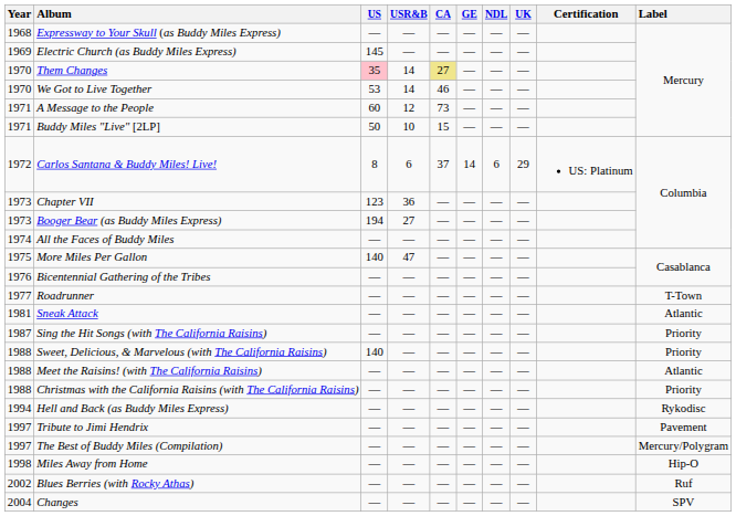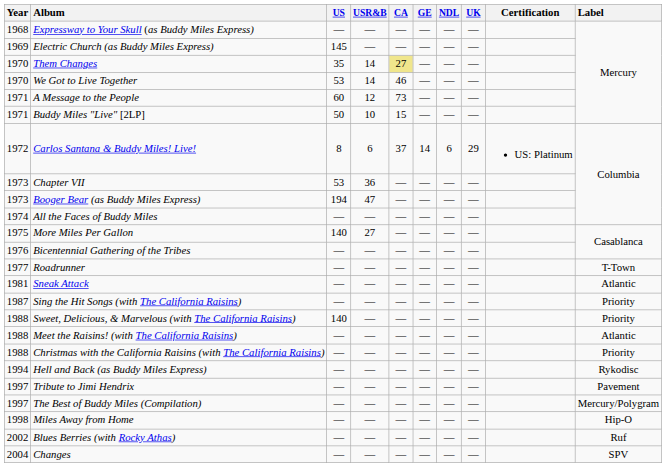 <table class="wikitable" style="text-align:center;">
 <tr>
 <th style="text-align:left;">Year</th>
 <th style="text-align:left;">Album</th>
 <th style="width:2em;font-size:90%;"><a href='#'>US</a></th>
 <th style="width:2em;font-size:90%;"><a href='#'>USR&B</a></th>
 <th style="width:2em;font-size:90%;"><a href='#'>CA</a></th>
 <th style="width:2em;font-size:90%;"><a href='#'>GE</a></th>
 <th style="width:2em;font-size:90%;"><a href='#'>NDL</a></th>
 <th style="width:2em;font-size:90%;"><a href='#'>UK</a></th>
 <th>Certification</th>
 <th style="text-align:left;">Label</th>
 </tr>
 <tr>
 <td style="text-align:left;">1968</td>
 <td style="text-align:left;"><em><a href='#'>Expressway to Your Skull</a></em>  (<em>as Buddy Miles Express)</em></td>
 <td style="text-align:center;">—</td>
 <td>—</td>
 <td>—</td>
 <td>—</td>
 <td>—</td>
 <td>—</td>
 <td></td>
 <td rowspan="6" style="text-align:center;">Mercury</td>
 </tr>
 <tr>
 <td style="text-align:left;">1969</td>
 <td style="text-align:left;"><em>Electric Church (as Buddy Miles Express)</em></td>
 <td style="text-align:center;">145</td>
 <td>—</td>
 <td>—</td>
 <td>—</td>
 <td>—</td>
 <td>—</td>
 <td></td>
 </tr>
 <tr>
 <td style="text-align:left;">1970</td>
 <td style="text-align:left;"><em><a href='#'>Them Changes</a></em></td>
-<td style="background: pink; text-align:center;">35</td>
+<td style="text-align:center;">35</td>
 <td>14</td>
 <td style="background: khaki;">27</td>
 <td>—</td>
 <td>—</td>
 <td>—</td>
 <td></td>
 </tr>
 <tr>
 <td style="text-align:left;">1970</td>
 <td style="text-align:left;"><em>We Got to Live Together</em></td>
 <td style="text-align:center;">53</td>
 <td>14</td>
 <td>46</td>
 <td>—</td>
 <td>—</td>
 <td>—</td>
 <td></td>
 </tr>
 <tr>
 <td style="text-align:left;">1971</td>
 <td style="text-align:left;"><em>A Message to the People</em></td>
 <td style="text-align:center;">60</td>
 <td>12</td>
 <td>73</td>
 <td>—</td>
 <td>—</td>
 <td>—</td>
 <td></td>
 </tr>
 <tr>
 <td style="text-align:left;">1971</td>
 <td style="text-align:left;"><em>Buddy Miles "Live"</em> [2LP]</td>
 <td style="text-align:center;">50</td>
 <td>10</td>
 <td>15</td>
 <td>—</td>
 <td>—</td>
 <td>—</td>
 <td></td>
 </tr>
 <tr>
 <td style="text-align:left;">1972</td>
 <td style="text-align:left;"><em><a href='#'>Carlos Santana & Buddy Miles! Live!</a></em></td>
 <td style="text-align:center;">8</td>
 <td>6</td>
 <td>37</td>
 <td>14</td>
 <td>6</td>
 <td>29</td>
 <td><br><ul><li>US: Platinum</li></ul></td>
 <td rowspan="4">Columbia</td>
 </tr>
 <tr>
 <td>1973</td>
 <td style="text-align:left;"><em>Chapter VII</em></td>
-<td>123</td>
+<td style="text-align:center;">53</td>
 <td>36</td>
 <td>—</td>
 <td>—</td>
 <td>—</td>
 <td>—</td>
 <td></td>
 </tr>
 <tr>
 <td>1973</td>
 <td style="text-align:left;"><em><a href='#'>Booger Bear</a> (as Buddy Miles Express)</em></td>
 <td>194</td>
-<td>27</td>
+<td>47</td>
 <td>—</td>
 <td>—</td>
 <td>—</td>
 <td>—</td>
 <td></td>
 </tr>
 <tr>
 <td>1974</td>
 <td style="text-align:left;"><em>All the Faces of Buddy Miles</em></td>
 <td>—</td>
 <td>—</td>
 <td>—</td>
 <td>—</td>
 <td>—</td>
 <td>—</td>
 <td></td>
 </tr>
 <tr>
 <td>1975</td>
 <td style="text-align:left;"><em>More Miles Per Gallon</em></td>
 <td>140</td>
-<td>47</td>
+<td>27</td>
 <td>—</td>
 <td>—</td>
 <td>—</td>
 <td>—</td>
 <td></td>
 <td rowspan="2">Casablanca</td>
 </tr>
 <tr>
 <td>1976</td>
 <td style="text-align:left;"><em>Bicentennial Gathering of the Tribes</em></td>
 <td>—</td>
 <td>—</td>
 <td>—</td>
 <td>—</td>
 <td>—</td>
 <td>—</td>
 <td></td>
 </tr>
 <tr>
 <td style="text-align:left;">1977</td>
 <td style="text-align:left;"><em>Roadrunner</em></td>
 <td style="text-align:center;">—</td>
 <td>—</td>
 <td>—</td>
 <td>—</td>
 <td>—</td>
 <td>—</td>
 <td></td>
 <td>T-Town</td>
 </tr>
 <tr>
 <td>1981</td>
 <td style="text-align:left;"><em><a href='#'>Sneak Attack</a></em></td>
 <td>—</td>
 <td>—</td>
 <td>—</td>
 <td>—</td>
 <td>—</td>
 <td>—</td>
 <td></td>
 <td>Atlantic</td>
 </tr>
 <tr>
 <td>1987</td>
 <td style="text-align:left;"><em>Sing the Hit Songs (with <a href='#'>The California Raisins</a>)</em></td>
 <td>—</td>
 <td>—</td>
 <td>—</td>
 <td>—</td>
 <td>—</td>
 <td>—</td>
 <td></td>
 <td>Priority</td>
 </tr>
 <tr>
 <td>1988</td>
 <td style="text-align:left;"><em>Sweet, Delicious, & Marvelous (with <a href='#'>The California Raisins</a>)</em></td>
 <td>140</td>
 <td>—</td>
 <td>—</td>
 <td>—</td>
 <td>—</td>
 <td>—</td>
 <td></td>
 <td>Priority</td>
 </tr>
 <tr>
 <td>1988</td>
 <td style="text-align:left;"><em>Meet the Raisins!</em>  <em>(with <a href='#'>The California Raisins</a>)</em></td>
 <td>—</td>
 <td>—</td>
 <td>—</td>
 <td>—</td>
 <td>—</td>
 <td>—</td>
 <td></td>
 <td>Atlantic</td>
 </tr>
 <tr>
 <td>1988</td>
 <td style="text-align:left;"><em>Christmas with the California Raisins (with <a href='#'>The California Raisins</a>)</em></td>
 <td>—</td>
 <td>—</td>
 <td>—</td>
 <td>—</td>
 <td>—</td>
 <td>—</td>
 <td></td>
 <td>Priority</td>
 </tr>
 <tr>
 <td>1994</td>
 <td style="text-align:left;"><em>Hell and Back (as Buddy Miles Express)</em></td>
 <td>—</td>
 <td>—</td>
 <td>—</td>
 <td>—</td>
 <td>—</td>
 <td>—</td>
 <td></td>
 <td>Rykodisc</td>
 </tr>
 <tr>
 <td>1997</td>
 <td style="text-align:left;"><em>Tribute to Jimi Hendrix</em></td>
 <td>—</td>
 <td>—</td>
 <td>—</td>
 <td>—</td>
 <td>—</td>
 <td>—</td>
 <td></td>
 <td>Pavement</td>
 </tr>
 <tr>
 <td>1997</td>
 <td style="text-align:left;"><em>The Best of Buddy Miles (Compilation)</em></td>
 <td>—</td>
 <td>—</td>
 <td>—</td>
 <td>—</td>
 <td>—</td>
 <td>—</td>
 <td></td>
 <td>Mercury/Polygram</td>
 </tr>
 <tr>
 <td>1998</td>
 <td style="text-align:left;"><em>Miles Away from Home</em></td>
 <td>—</td>
 <td>—</td>
 <td>—</td>
 <td>—</td>
 <td>—</td>
 <td>—</td>
 <td></td>
 <td>Hip-O</td>
 </tr>
 <tr>
 <td>2002</td>
 <td style="text-align:left;"><em>Blues Berries (with <a href='#'>Rocky Athas</a>)</em></td>
 <td>—</td>
 <td>—</td>
 <td>—</td>
 <td>—</td>
 <td>—</td>
 <td>—</td>
 <td></td>
 <td>Ruf</td>
 </tr>
 <tr>
 <td>2004</td>
 <td style="text-align:left;"><em>Changes</em></td>
 <td>—</td>
 <td>—</td>
 <td>—</td>
 <td>—</td>
 <td>—</td>
 <td>—</td>
 <td></td>
 <td>SPV</td>
 </tr>
 </table>
